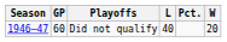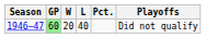 <table class="wikitable">
 <tr>
 <th>Season</th>
 <th>GP</th>
-<th>Playoffs</th>
+<th>W</th>
 <th>L</th>
 <th>Pct.</th>
-<th>W</th>
+<th>Playoffs</th>
 </tr>
 <tr>
 <td><a href='#'>1946–47</a></td>
-<td>60</td>
-<td>Did not qualify</td>
+<td style="background: lightgreen;">60</td>
+<td>20</td>
 <td>40</td>
 <td></td>
-<td>20</td>
+<td>Did not qualify</td>
 </tr>
 </table>
